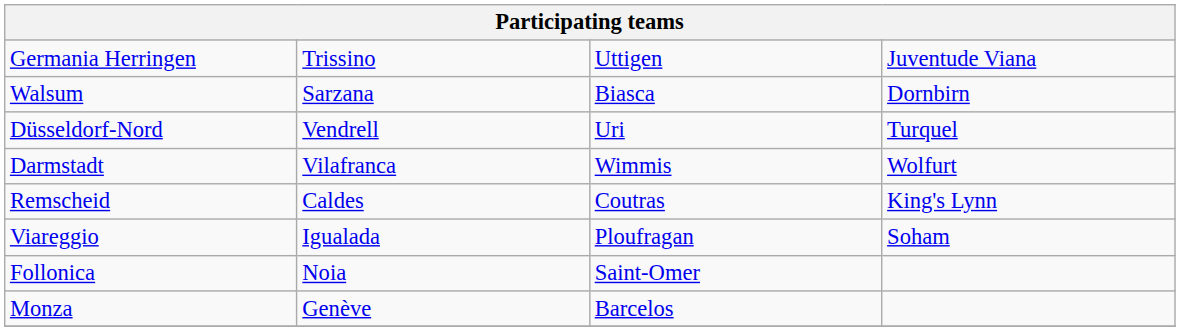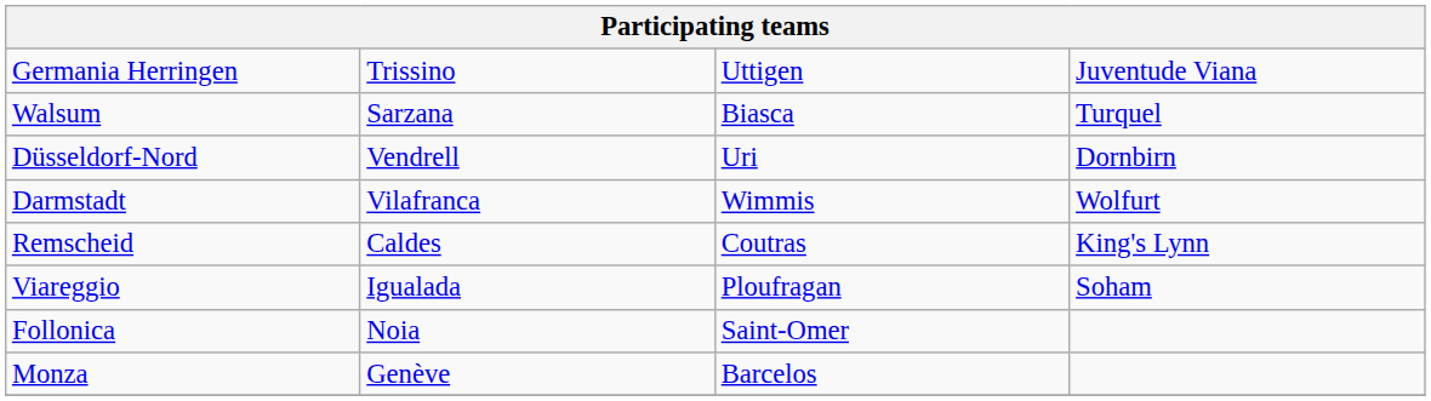 <table class="wikitable">
 <tr>
 <th colspan=4>Participating teams</th>
 </tr>
 <tr>
 <td width=200> <a href='#'>Germania Herringen</a> </td>
 <td width=200> <a href='#'>Trissino</a> </td>
 <td width=200> <a href='#'>Uttigen</a> </td>
 <td width=200> <a href='#'>Juventude Viana</a> </td>
 </tr>
 <tr>
 <td> <a href='#'>Walsum</a> </td>
 <td> <a href='#'>Sarzana</a> </td>
 <td> <a href='#'>Biasca</a> </td>
-<td> <a href='#'>Dornbirn</a> </td>
+<td> <a href='#'>Turquel</a> </td>
 </tr>
 <tr>
 <td> <a href='#'>Düsseldorf-Nord</a> </td>
 <td> <a href='#'>Vendrell</a> </td>
 <td> <a href='#'>Uri</a> </td>
-<td> <a href='#'>Turquel</a> </td>
+<td> <a href='#'>Dornbirn</a> </td>
 </tr>
 <tr>
 <td> <a href='#'>Darmstadt</a> </td>
 <td> <a href='#'>Vilafranca</a> </td>
 <td> <a href='#'>Wimmis</a> </td>
 <td> <a href='#'>Wolfurt</a> </td>
 </tr>
 <tr>
 <td> <a href='#'>Remscheid</a> </td>
 <td> <a href='#'>Caldes</a> </td>
 <td> <a href='#'>Coutras</a> </td>
 <td> <a href='#'>King's Lynn</a> </td>
 </tr>
 <tr>
 <td> <a href='#'>Viareggio</a> </td>
 <td> <a href='#'>Igualada</a> </td>
 <td> <a href='#'>Ploufragan</a> </td>
 <td> <a href='#'>Soham</a> </td>
 </tr>
 <tr>
 <td> <a href='#'>Follonica</a> </td>
 <td> <a href='#'>Noia</a> </td>
 <td> <a href='#'>Saint-Omer</a> </td>
 <td></td>
 </tr>
 <tr>
 <td> <a href='#'>Monza</a> </td>
 <td> <a href='#'>Genève</a> </td>
 <td> <a href='#'>Barcelos</a> </td>
 <td></td>
 </tr>
 <tr>
 </tr>
 </table>
